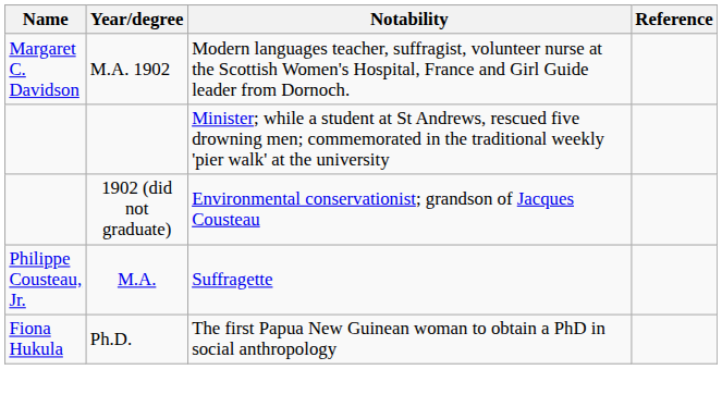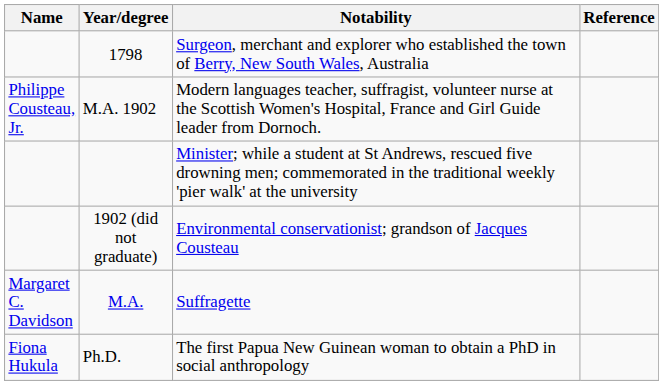 <table class="wikitable sortable" style="width:100%">
 <tr>
 <th style="width:*;">Name</th>
 <th style="width:12%;">Year/degree</th>
 <th style="width:65%;" class="unsortable">Notability</th>
 <th style="width:*;" class="unsortable">Reference</th>
 </tr>
 <tr>
-<td><a href='#'>Margaret C. Davidson</a></td>
+<td></td>
+<td style="text-align:center;">1798</td>
+<td><a href='#'>Surgeon</a>, merchant and explorer who established the town of <a href='#'>Berry, New South Wales</a>, Australia</td>
+<td style="text-align:center;"></td>
+</tr>
+<tr>
+<td><a href='#'>Philippe Cousteau, Jr.</a></td>
 <td>M.A. 1902</td>
 <td>Modern languages teacher, suffragist, volunteer nurse at the Scottish Women's Hospital, France and Girl Guide leader from Dornoch.</td>
 <td></td>
 </tr>
 <tr>
 <td></td>
 <td style="text-align:center;"></td>
 <td><a href='#'>Minister</a>; while a student at St Andrews, rescued five drowning men; commemorated in the traditional weekly 'pier walk' at the university</td>
 <td style="text-align:center;"></td>
 </tr>
 <tr>
 <td></td>
 <td style="text-align:center;">1902 (did not graduate)</td>
 <td><a href='#'>Environmental conservationist</a>; grandson of <a href='#'>Jacques Cousteau</a></td>
 <td style="text-align:center;"></td>
 </tr>
 <tr>
-<td><a href='#'>Philippe Cousteau, Jr.</a></td>
+<td><a href='#'>Margaret C. Davidson</a></td>
 <td style="text-align:center;"><a href='#'>M.A.</a></td>
 <td><a href='#'>Suffragette</a></td>
 <td style="text-align:center;"></td>
 </tr>
 <tr>
 <td><a href='#'>Fiona Hukula</a></td>
 <td>Ph.D.</td>
 <td>The first Papua New Guinean woman to obtain a PhD in social anthropology</td>
 <td></td>
 </tr>
 </table>
